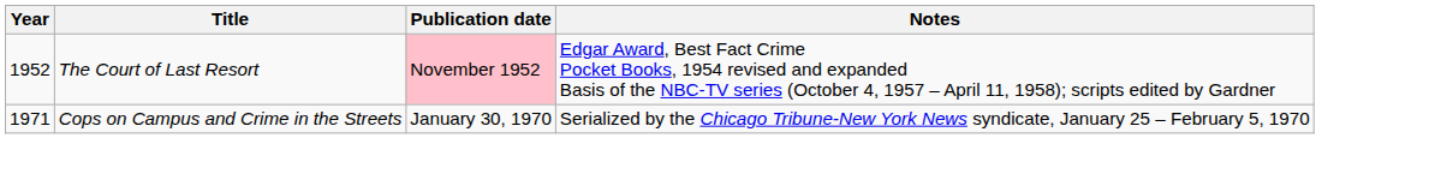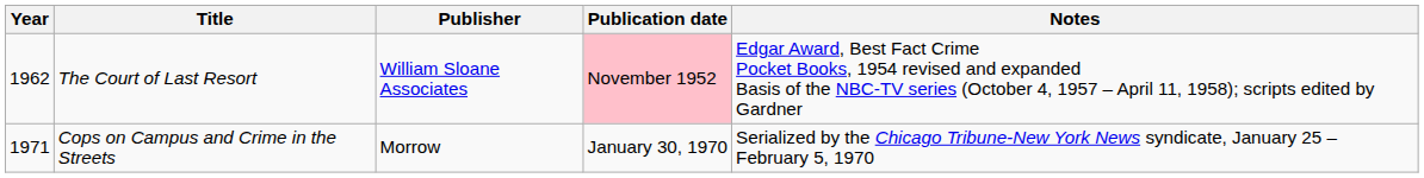 <table class="wikitable sortable">
 <tr>
 <th>Year</th>
 <th class="unsortable">Title</th>
+<th class="unsortable">Publisher</th>
 <th class="unsortable">Publication date</th>
 <th class="unsortable">Notes</th>
 </tr>
 <tr>
-<td>1952</td>
+<td>1962</td>
 <td><em>The Court of Last Resort</em></td>
+<td><a href='#'>William Sloane Associates</a></td>
 <td style="background: pink;">November 1952</td>
 <td><a href='#'>Edgar Award</a>, Best Fact Crime<br><a href='#'>Pocket Books</a>, 1954 revised and expanded<br>Basis of the <a href='#'>NBC-TV series</a> (October 4, 1957 – April 11, 1958); scripts edited by Gardner</td>
 </tr>
 <tr>
 <td>1971</td>
 <td><em>Cops on Campus and Crime in the Streets</em></td>
+<td>Morrow</td>
 <td>January 30, 1970</td>
 <td>Serialized by the <em><a href='#'>Chicago Tribune-New York News</a></em> syndicate, January 25 – February 5, 1970</td>
 </tr>
 </table>
